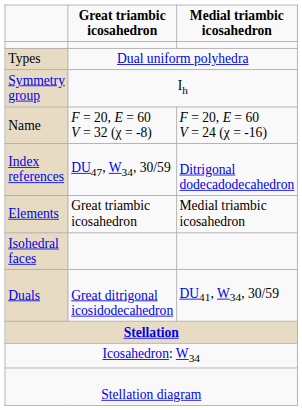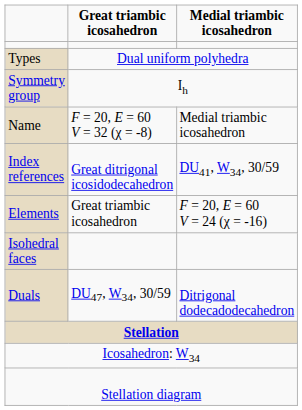 <table class=wikitable width="320" align=right>
 <tr>
 <td align=center colspan=1></td>
 <td align=center colspan=1><strong>Great triambic icosahedron</strong></td>
 <td align=center colspan=1><strong>Medial triambic icosahedron</strong></td>
 </tr>
 <tr>
 <td align=center colspan=1></td>
 <td align=center colspan=1></td>
 <td align=center colspan=1></td>
 </tr>
 <tr>
 <td bgcolor=#e7dcc3>Types</td>
 <td colspan=2 align=center><a href='#'>Dual uniform polyhedra</a></td>
 </tr>
 <tr>
 <td bgcolor=#e7dcc3><a href='#'>Symmetry group</a></td>
 <td colspan=2 align=center>I<sub>h</sub></td>
 </tr>
 <tr>
 <td bgcolor=#e7dcc3>Name</td>
 <td><em>F</em> = 20, <em>E</em> = 60<br><em>V</em> = 32 (χ = -8)</td>
-<td><em>F</em> = 20, <em>E</em> = 60<br><em>V</em> = 24 (χ = -16)</td>
+<td>Medial triambic icosahedron</td>
 </tr>
 <tr>
 <td bgcolor=#e7dcc3><a href='#'>Index references</a></td>
-<td><a href='#'>DU</a><sub>47</sub>, <a href='#'>W</a><sub>34</sub>, 30/59</td>
-<td><br><a href='#'>Ditrigonal dodecadodecahedron</a></td>
+<td><br><a href='#'>Great ditrigonal icosidodecahedron</a></td>
+<td><a href='#'>DU</a><sub>41</sub>, <a href='#'>W</a><sub>34</sub>, 30/59</td>
 </tr>
 <tr>
 <td bgcolor=#e7dcc3><a href='#'>Elements</a></td>
 <td>Great triambic icosahedron</td>
-<td>Medial triambic icosahedron</td>
+<td><em>F</em> = 20, <em>E</em> = 60<br><em>V</em> = 24 (χ = -16)</td>
 </tr>
 <tr>
 <td bgcolor=#e7dcc3><a href='#'>Isohedral faces</a></td>
 <td></td>
 <td></td>
 </tr>
 <tr>
 <td bgcolor=#e7dcc3><a href='#'>Duals</a></td>
-<td><br><a href='#'>Great ditrigonal icosidodecahedron</a></td>
-<td><a href='#'>DU</a><sub>41</sub>, <a href='#'>W</a><sub>34</sub>, 30/59</td>
+<td><a href='#'>DU</a><sub>47</sub>, <a href='#'>W</a><sub>34</sub>, 30/59</td>
+<td><br><a href='#'>Ditrigonal dodecadodecahedron</a></td>
 </tr>
 <tr>
 <td bgcolor=#e7dcc3 colspan=3 align=center><strong><a href='#'>Stellation</a></strong></td>
 </tr>
 <tr>
 <td colspan=3 align=center><a href='#'>Icosahedron</a>: <a href='#'>W</a><sub>34</sub></td>
 </tr>
 <tr>
 <td colspan=3 valign=top align=center><br><a href='#'>Stellation diagram</a></td>
 </tr>
 </table>
